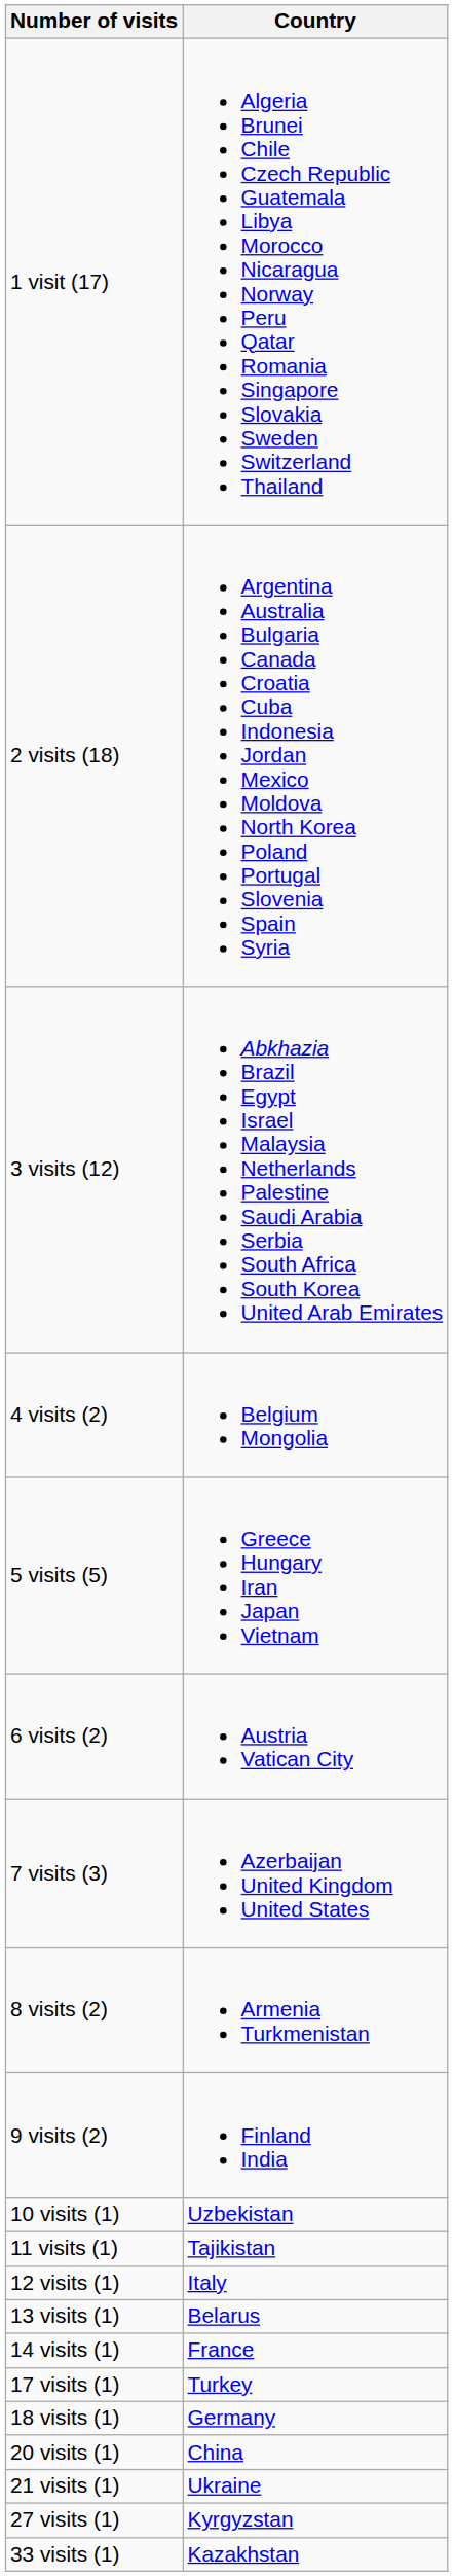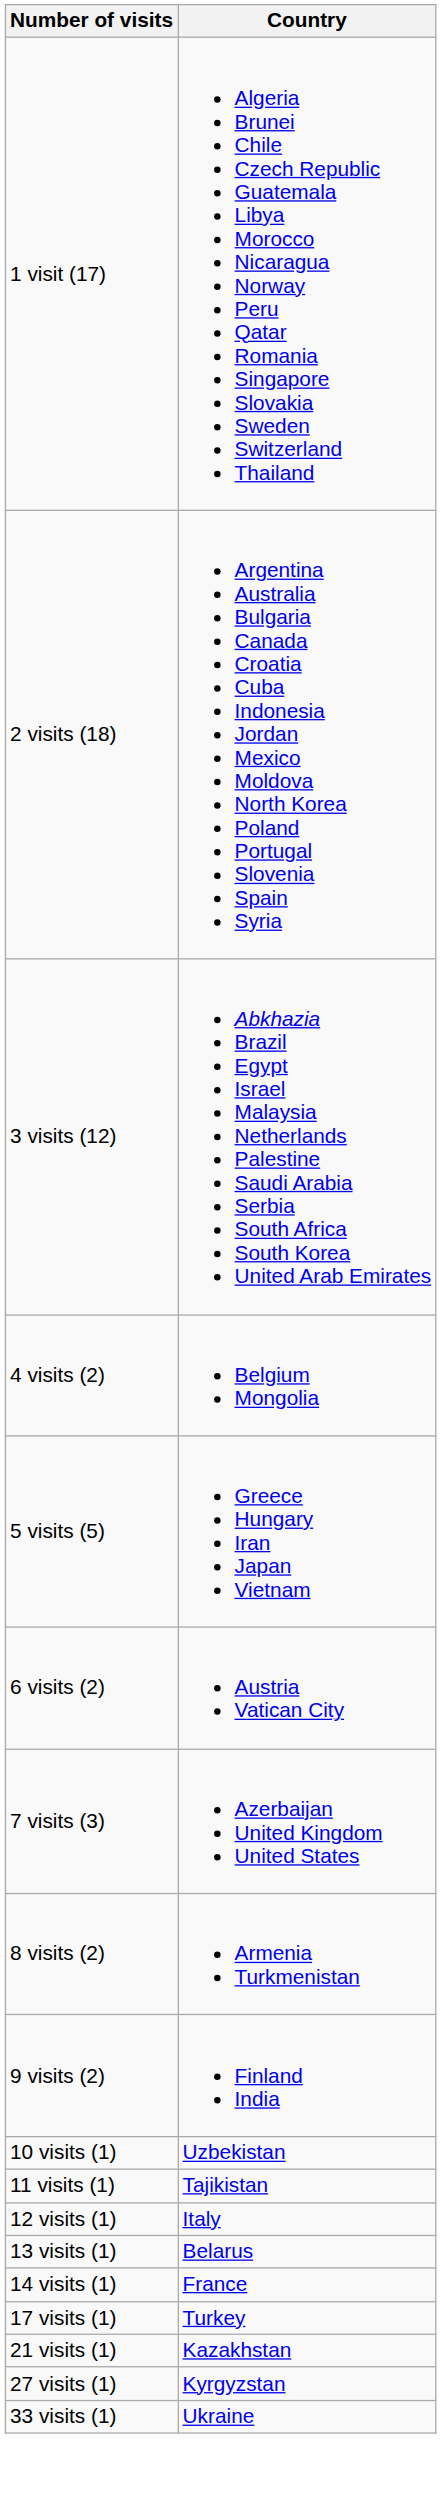 <table class="wikitable" style="margin: 1em auto 1em auto">
 <tr>
 <th>Number of visits</th>
 <th>Country</th>
 </tr>
 <tr>
 <td>1 visit (17)</td>
 <td><br><ul><li> <a href='#'>Algeria</a></li><li> <a href='#'>Brunei</a></li><li> <a href='#'>Chile</a></li><li> <a href='#'>Czech Republic</a></li><li> <a href='#'>Guatemala</a></li><li> <a href='#'>Libya</a></li><li> <a href='#'>Morocco</a></li><li> <a href='#'>Nicaragua</a></li><li> <a href='#'>Norway</a></li><li> <a href='#'>Peru</a></li><li> <a href='#'>Qatar</a></li><li> <a href='#'>Romania</a></li><li> <a href='#'>Singapore</a></li><li> <a href='#'>Slovakia</a></li><li> <a href='#'>Sweden</a></li><li> <a href='#'>Switzerland</a></li><li> <a href='#'>Thailand</a></li></ul></td>
 </tr>
 <tr>
 <td>2 visits (18)</td>
 <td><br><ul><li> <a href='#'>Argentina</a></li><li> <a href='#'>Australia</a></li><li> <a href='#'>Bulgaria</a></li><li> <a href='#'>Canada</a></li><li> <a href='#'>Croatia</a></li><li> <a href='#'>Cuba</a></li><li> <a href='#'>Indonesia</a></li><li> <a href='#'>Jordan</a></li><li> <a href='#'>Mexico</a></li><li> <a href='#'>Moldova</a></li><li> <a href='#'>North Korea</a></li><li> <a href='#'>Poland</a></li><li> <a href='#'>Portugal</a></li><li> <a href='#'>Slovenia</a></li><li> <a href='#'>Spain</a></li><li> <a href='#'>Syria</a></li></ul></td>
 </tr>
 <tr>
 <td>3 visits (12)</td>
 <td><br><ul><li> <em><a href='#'>Abkhazia</a></em></li><li> <a href='#'>Brazil</a></li><li> <a href='#'>Egypt</a></li><li> <a href='#'>Israel</a></li><li> <a href='#'>Malaysia</a></li><li> <a href='#'>Netherlands</a></li><li> <a href='#'>Palestine</a></li><li> <a href='#'>Saudi Arabia</a></li><li> <a href='#'>Serbia</a></li><li> <a href='#'>South Africa</a></li><li> <a href='#'>South Korea</a></li><li> <a href='#'>United Arab Emirates</a></li></ul></td>
 </tr>
 <tr>
 <td>4 visits (2)</td>
 <td><br><ul><li> <a href='#'>Belgium</a></li><li> <a href='#'>Mongolia</a></li></ul></td>
 </tr>
 <tr>
 <td>5 visits (5)</td>
 <td><br><ul><li> <a href='#'>Greece</a></li><li> <a href='#'>Hungary</a></li><li> <a href='#'>Iran</a></li><li> <a href='#'>Japan</a></li><li> <a href='#'>Vietnam</a></li></ul></td>
 </tr>
 <tr>
 <td>6 visits (2)</td>
 <td><br><ul><li> <a href='#'>Austria</a></li><li> <a href='#'>Vatican City</a></li></ul></td>
 </tr>
 <tr>
 <td>7 visits (3)</td>
 <td><br><ul><li> <a href='#'>Azerbaijan</a></li><li> <a href='#'>United Kingdom</a></li><li> <a href='#'>United States</a></li></ul></td>
 </tr>
 <tr>
 <td>8 visits (2)</td>
 <td><br><ul><li> <a href='#'>Armenia</a></li><li> <a href='#'>Turkmenistan</a></li></ul></td>
 </tr>
 <tr>
 <td>9 visits (2)</td>
 <td><br><ul><li> <a href='#'>Finland</a></li><li> <a href='#'>India</a></li></ul></td>
 </tr>
 <tr>
 <td>10 visits (1)</td>
 <td> <a href='#'>Uzbekistan</a></td>
 </tr>
 <tr>
 <td>11 visits (1)</td>
 <td> <a href='#'>Tajikistan</a></td>
 </tr>
 <tr>
 <td>12 visits (1)</td>
 <td> <a href='#'>Italy</a></td>
 </tr>
 <tr>
 <td>13 visits (1)</td>
 <td> <a href='#'>Belarus</a></td>
 </tr>
 <tr>
 <td>14 visits (1)</td>
 <td> <a href='#'>France</a></td>
 </tr>
 <tr>
 <td>17 visits (1)</td>
 <td> <a href='#'>Turkey</a></td>
 </tr>
 <tr>
-<td>18 visits (1)</td>
-<td> <a href='#'>Germany</a></td>
-</tr>
-<tr>
-<td>20 visits (1)</td>
-<td> <a href='#'>China</a></td>
-</tr>
-<tr>
 <td>21 visits (1)</td>
-<td> <a href='#'>Ukraine</a></td>
+<td> <a href='#'>Kazakhstan</a></td>
 </tr>
 <tr>
 <td>27 visits (1)</td>
 <td> <a href='#'>Kyrgyzstan</a></td>
 </tr>
 <tr>
 <td>33 visits (1)</td>
-<td> <a href='#'>Kazakhstan</a></td>
+<td> <a href='#'>Ukraine</a></td>
 </tr>
 </table>
